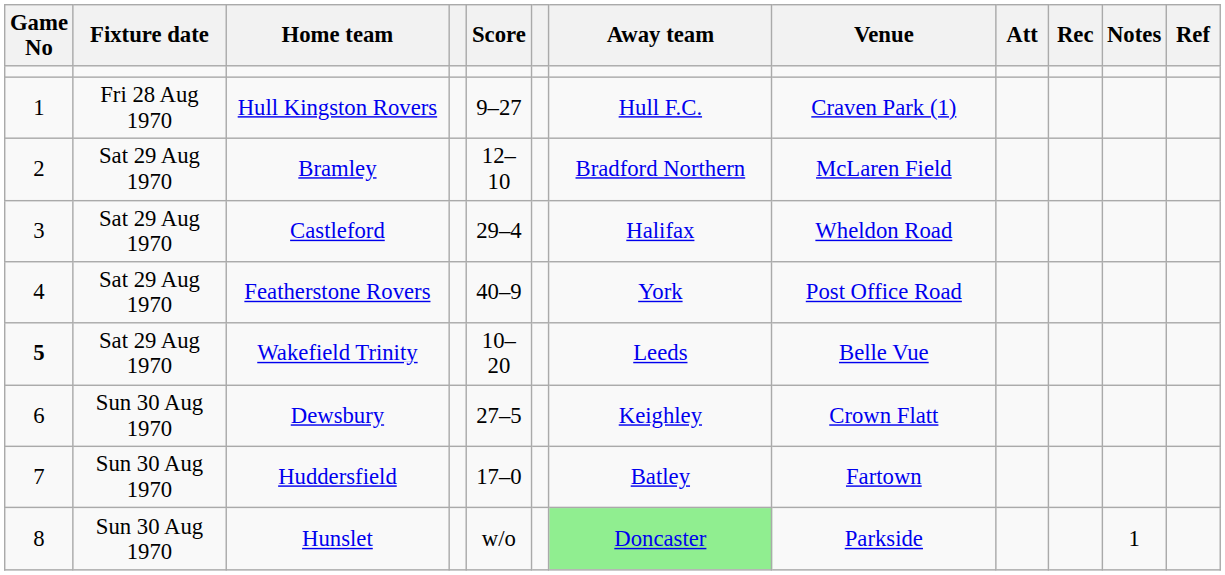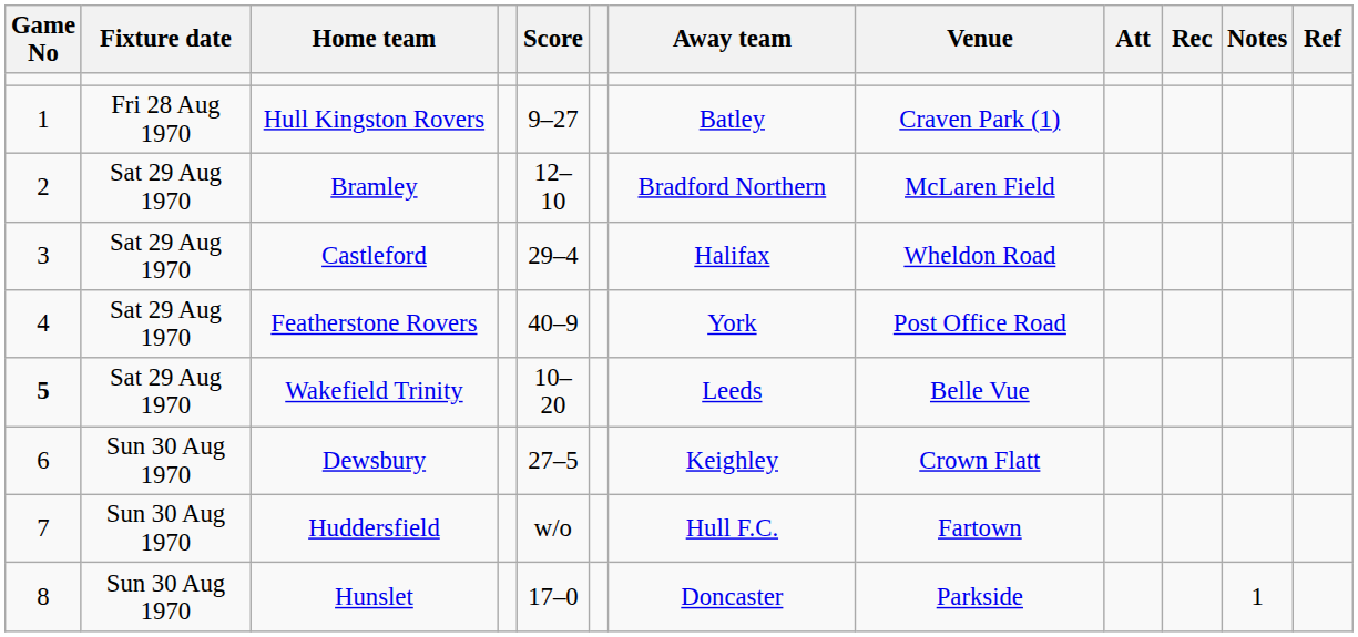 <table class="wikitable" style="text-align:center;">
 <tr>
 <th width=20 abbr="No">Game No</th>
 <th width=100 abbr="Date">Fixture date</th>
 <th width=150 abbr="Home team">Home team</th>
 <th width=5 abbr="space"></th>
 <th width=20 abbr="Score">Score</th>
 <th width=5 abbr="space"></th>
 <th width=150 abbr="Away team">Away team</th>
 <th width=150 abbr="Venue">Venue</th>
 <th width=30 abbr="Att">Att</th>
 <th width=30 abbr="Rec">Rec</th>
 <th width=20 abbr="Notes">Notes</th>
 <th width=30 abbr="Ref">Ref</th>
 </tr>
 <tr>
 <td></td>
 <td></td>
 <td></td>
 <td></td>
 <td></td>
 <td></td>
 <td></td>
 <td></td>
 <td></td>
 <td></td>
 <td></td>
 <td></td>
 </tr>
 <tr>
 <td>1</td>
 <td>Fri 28 Aug 1970</td>
 <td><a href='#'>Hull Kingston Rovers</a></td>
 <td></td>
 <td>9–27</td>
 <td></td>
-<td><a href='#'>Hull F.C.</a></td>
+<td><a href='#'>Batley</a></td>
 <td><a href='#'>Craven Park (1)</a></td>
 <td></td>
 <td></td>
 <td></td>
 <td></td>
 </tr>
 <tr>
 <td>2</td>
 <td>Sat 29 Aug 1970</td>
 <td><a href='#'>Bramley</a></td>
 <td></td>
 <td>12–10</td>
 <td></td>
 <td><a href='#'>Bradford Northern</a></td>
 <td><a href='#'>McLaren Field</a></td>
 <td></td>
 <td></td>
 <td></td>
 <td></td>
 </tr>
 <tr>
 <td>3</td>
 <td>Sat 29 Aug 1970</td>
 <td><a href='#'>Castleford</a></td>
 <td></td>
 <td>29–4</td>
 <td></td>
 <td><a href='#'>Halifax</a></td>
 <td><a href='#'>Wheldon Road</a></td>
 <td></td>
 <td></td>
 <td></td>
 <td></td>
 </tr>
 <tr>
 <td>4</td>
 <td>Sat 29 Aug 1970</td>
 <td><a href='#'>Featherstone Rovers</a></td>
 <td></td>
 <td>40–9</td>
 <td></td>
 <td><a href='#'>York</a></td>
 <td><a href='#'>Post Office Road</a></td>
 <td></td>
 <td></td>
 <td></td>
 <td></td>
 </tr>
 <tr>
 <td><strong>5</strong></td>
 <td>Sat 29 Aug 1970</td>
 <td><a href='#'>Wakefield Trinity</a></td>
 <td></td>
 <td>10–20</td>
 <td></td>
 <td><a href='#'>Leeds</a></td>
 <td><a href='#'>Belle Vue</a></td>
 <td></td>
 <td></td>
 <td></td>
 <td></td>
 </tr>
 <tr>
 <td>6</td>
 <td>Sun 30 Aug 1970</td>
 <td><a href='#'>Dewsbury</a></td>
 <td></td>
 <td>27–5</td>
 <td></td>
 <td><a href='#'>Keighley</a></td>
 <td><a href='#'>Crown Flatt</a></td>
 <td></td>
 <td></td>
 <td></td>
 <td></td>
 </tr>
 <tr>
 <td>7</td>
 <td>Sun 30 Aug 1970</td>
 <td><a href='#'>Huddersfield</a></td>
 <td></td>
-<td>17–0</td>
+<td>w/o</td>
 <td></td>
-<td><a href='#'>Batley</a></td>
+<td><a href='#'>Hull F.C.</a></td>
 <td><a href='#'>Fartown</a></td>
 <td></td>
 <td></td>
 <td></td>
 <td></td>
 </tr>
 <tr>
 <td>8</td>
 <td>Sun 30 Aug 1970</td>
 <td><a href='#'>Hunslet</a></td>
 <td></td>
-<td>w/o</td>
+<td>17–0</td>
 <td></td>
-<td style="background: lightgreen;"><a href='#'>Doncaster</a></td>
+<td><a href='#'>Doncaster</a></td>
 <td><a href='#'>Parkside</a></td>
 <td></td>
 <td></td>
 <td>1</td>
 <td></td>
 </tr>
 </table>
